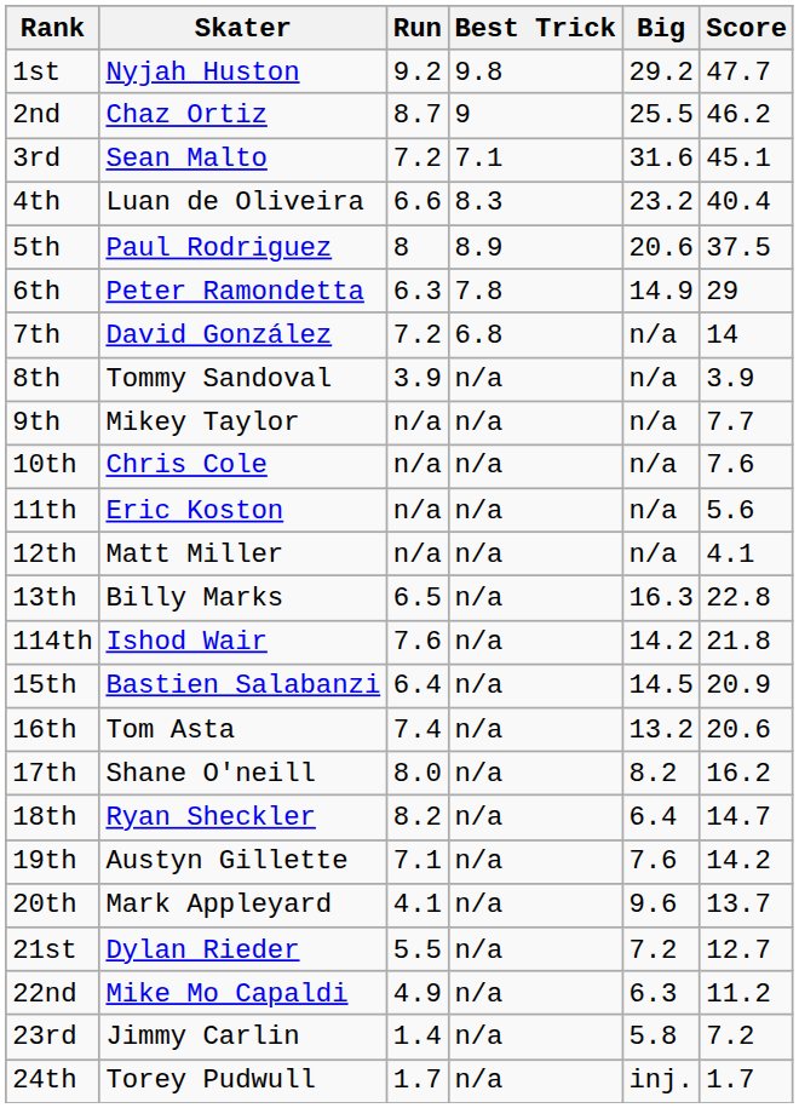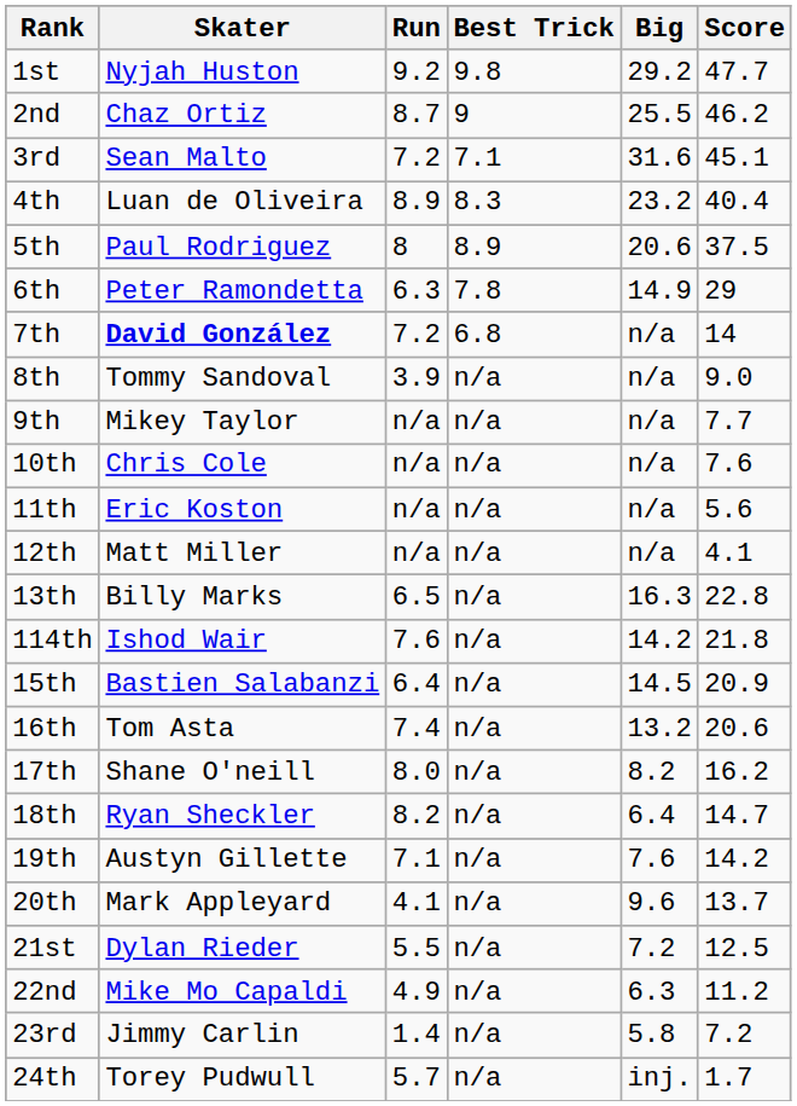 <table class="wikitable">
 <tr>
 <th>Rank</th>
 <th>Skater</th>
 <th>Run</th>
 <th>Best Trick</th>
 <th>Big</th>
 <th>Score</th>
 </tr>
 <tr>
 <td>1st</td>
 <td><a href='#'>Nyjah Huston</a></td>
 <td>9.2</td>
 <td>9.8</td>
 <td>29.2</td>
 <td>47.7</td>
 </tr>
 <tr>
 <td>2nd</td>
 <td><a href='#'>Chaz Ortiz</a></td>
 <td>8.7</td>
 <td>9</td>
 <td>25.5</td>
 <td>46.2</td>
 </tr>
 <tr>
 <td>3rd</td>
 <td><a href='#'>Sean Malto</a></td>
 <td>7.2</td>
 <td>7.1</td>
 <td>31.6</td>
 <td>45.1</td>
 </tr>
 <tr>
 <td>4th</td>
 <td>Luan de Oliveira</td>
-<td>6.6</td>
+<td>8.9</td>
 <td>8.3</td>
 <td>23.2</td>
 <td>40.4</td>
 </tr>
 <tr>
 <td>5th</td>
 <td><a href='#'>Paul Rodriguez</a></td>
 <td>8</td>
 <td>8.9</td>
 <td>20.6</td>
 <td>37.5</td>
 </tr>
 <tr>
 <td>6th</td>
 <td><a href='#'>Peter Ramondetta</a></td>
 <td>6.3</td>
 <td>7.8</td>
 <td>14.9</td>
 <td>29</td>
 </tr>
 <tr>
 <td>7th</td>
-<td><a href='#'>David González</a></td>
+<td><strong><a href='#'>David González</a></strong></td>
 <td>7.2</td>
 <td>6.8</td>
 <td>n/a</td>
 <td>14</td>
 </tr>
 <tr>
 <td>8th</td>
 <td>Tommy Sandoval</td>
 <td>3.9</td>
 <td>n/a</td>
 <td>n/a</td>
-<td>3.9</td>
+<td>9.0</td>
 </tr>
 <tr>
 <td>9th</td>
 <td>Mikey Taylor</td>
 <td>n/a</td>
 <td>n/a</td>
 <td>n/a</td>
 <td>7.7</td>
 </tr>
 <tr>
 <td>10th</td>
 <td><a href='#'>Chris Cole</a></td>
 <td>n/a</td>
 <td>n/a</td>
 <td>n/a</td>
 <td>7.6</td>
 </tr>
 <tr>
 <td>11th</td>
 <td><a href='#'>Eric Koston</a></td>
 <td>n/a</td>
 <td>n/a</td>
 <td>n/a</td>
 <td>5.6</td>
 </tr>
 <tr>
 <td>12th</td>
 <td>Matt Miller</td>
 <td>n/a</td>
 <td>n/a</td>
 <td>n/a</td>
 <td>4.1</td>
 </tr>
 <tr>
 <td>13th</td>
 <td>Billy Marks</td>
 <td>6.5</td>
 <td>n/a</td>
 <td>16.3</td>
 <td>22.8</td>
 </tr>
 <tr>
 <td>114th</td>
 <td><a href='#'>Ishod Wair</a></td>
 <td>7.6</td>
 <td>n/a</td>
 <td>14.2</td>
 <td>21.8</td>
 </tr>
 <tr>
 <td>15th</td>
 <td><a href='#'>Bastien Salabanzi</a></td>
 <td>6.4</td>
 <td>n/a</td>
 <td>14.5</td>
 <td>20.9</td>
 </tr>
 <tr>
 <td>16th</td>
 <td>Tom Asta</td>
 <td>7.4</td>
 <td>n/a</td>
 <td>13.2</td>
 <td>20.6</td>
 </tr>
 <tr>
 <td>17th</td>
 <td>Shane O'neill</td>
 <td>8.0</td>
 <td>n/a</td>
 <td>8.2</td>
 <td>16.2</td>
 </tr>
 <tr>
 <td>18th</td>
 <td><a href='#'>Ryan Sheckler</a></td>
 <td>8.2</td>
 <td>n/a</td>
 <td>6.4</td>
 <td>14.7</td>
 </tr>
 <tr>
 <td>19th</td>
 <td>Austyn Gillette</td>
 <td>7.1</td>
 <td>n/a</td>
 <td>7.6</td>
 <td>14.2</td>
 </tr>
 <tr>
 <td>20th</td>
 <td>Mark Appleyard</td>
 <td>4.1</td>
 <td>n/a</td>
 <td>9.6</td>
 <td>13.7</td>
 </tr>
 <tr>
 <td>21st</td>
 <td><a href='#'>Dylan Rieder</a></td>
 <td>5.5</td>
 <td>n/a</td>
 <td>7.2</td>
-<td>12.7</td>
+<td>12.5</td>
 </tr>
 <tr>
 <td>22nd</td>
 <td><a href='#'>Mike Mo Capaldi</a></td>
 <td>4.9</td>
 <td>n/a</td>
 <td>6.3</td>
 <td>11.2</td>
 </tr>
 <tr>
 <td>23rd</td>
 <td>Jimmy Carlin</td>
 <td>1.4</td>
 <td>n/a</td>
 <td>5.8</td>
 <td>7.2</td>
 </tr>
 <tr>
 <td>24th</td>
 <td>Torey Pudwull</td>
-<td>1.7</td>
+<td>5.7</td>
 <td>n/a</td>
 <td>inj.</td>
 <td>1.7</td>
 </tr>
 <tr>
 </tr>
 </table>
